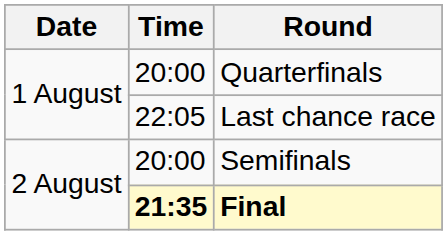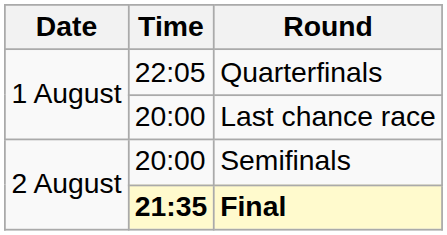 <table class="wikitable">
 <tr>
 <th>Date</th>
 <th>Time</th>
 <th>Round</th>
 </tr>
 <tr>
 <td rowspan=2>1 August</td>
-<td>20:00</td>
+<td>22:05</td>
 <td>Quarterfinals</td>
 </tr>
 <tr>
-<td>22:05</td>
+<td>20:00</td>
 <td>Last chance race</td>
 </tr>
 <tr>
 <td rowspan=2>2 August</td>
 <td>20:00</td>
 <td>Semifinals</td>
 </tr>
 <tr style="background:lemonchiffon">
 <td><strong>21:35</strong></td>
 <td><strong>Final</strong></td>
 </tr>
 </table>
